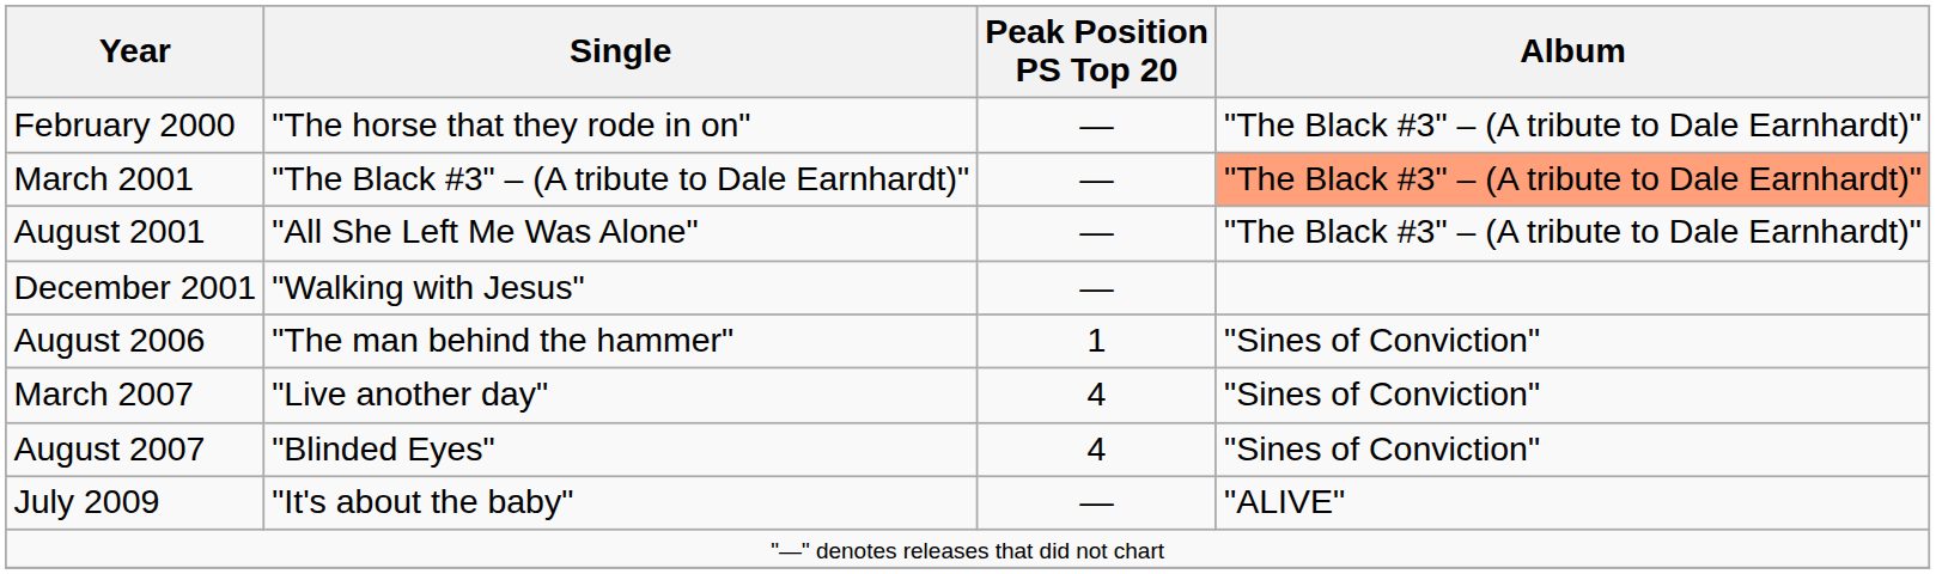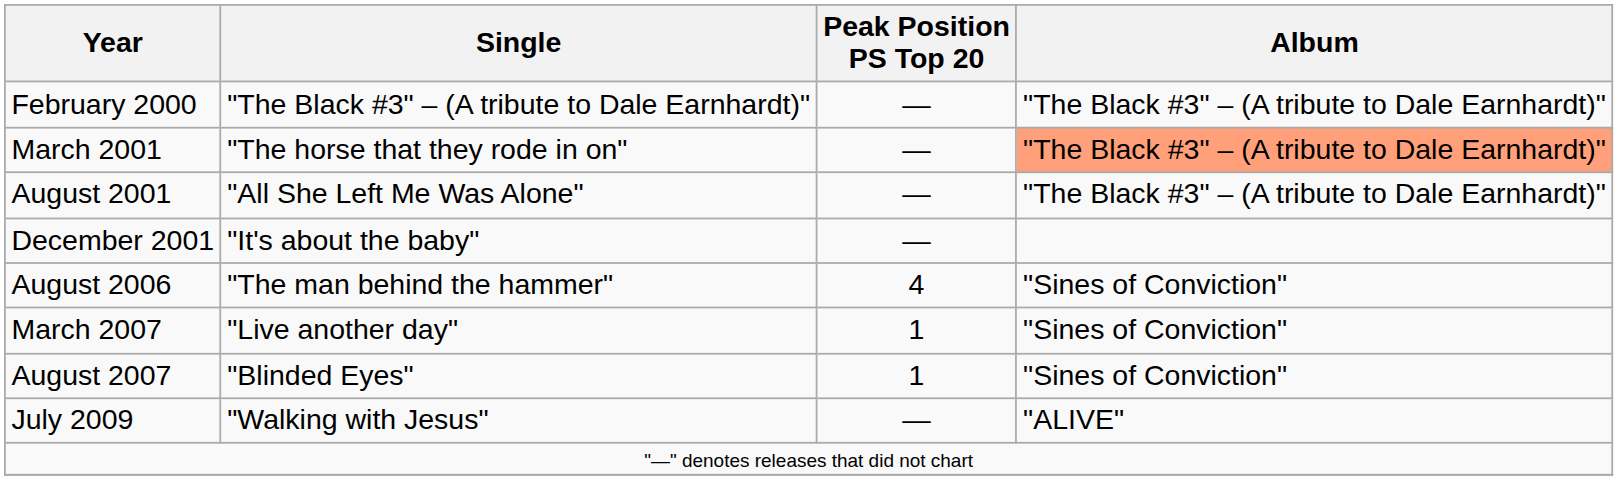 <table class="wikitable">
 <tr>
 <th>Year</th>
 <th>Single</th>
 <th>Peak Position<br>PS Top 20</th>
 <th>Album</th>
 </tr>
 <tr>
 <td>February 2000</td>
-<td>"The horse that they rode in on"</td>
+<td>"The Black #3" – (A tribute to Dale Earnhardt)"</td>
 <td align="CENTER">—</td>
 <td>"The Black #3" – (A tribute to Dale Earnhardt)"</td>
 </tr>
 <tr>
 <td>March 2001</td>
-<td>"The Black #3" – (A tribute to Dale Earnhardt)"</td>
+<td>"The horse that they rode in on"</td>
 <td align="CENTER">—</td>
 <td style="background: lightsalmon;">"The Black #3" – (A tribute to Dale Earnhardt)"</td>
 </tr>
 <tr>
 <td>August 2001</td>
 <td>"All She Left Me Was Alone"</td>
 <td align="CENTER">—</td>
 <td>"The Black #3" – (A tribute to Dale Earnhardt)"</td>
 </tr>
 <tr>
 <td>December 2001</td>
-<td>"Walking with Jesus"</td>
+<td>"It's about the baby"</td>
 <td align="CENTER">—</td>
 <td></td>
 </tr>
 <tr>
 <td>August 2006</td>
 <td>"The man behind the hammer"</td>
-<td align="CENTER">1</td>
+<td align="CENTER">4</td>
 <td>"Sines of Conviction"</td>
 </tr>
 <tr>
 <td>March 2007</td>
 <td>"Live another day"</td>
-<td align="CENTER">4</td>
+<td align="CENTER">1</td>
 <td>"Sines of Conviction"</td>
 </tr>
 <tr>
 <td>August 2007</td>
 <td>"Blinded Eyes"</td>
-<td align="CENTER">4</td>
+<td align="CENTER">1</td>
 <td>"Sines of Conviction"</td>
 </tr>
 <tr>
 <td>July 2009</td>
-<td>"It's about the baby"</td>
+<td>"Walking with Jesus"</td>
 <td align="CENTER">—</td>
 <td>"ALIVE"</td>
 </tr>
 <tr>
 <td align="CENTER" colspan="4" style="font-size:8pt">"—" denotes releases that did not chart</td>
 </tr>
 <tr>
 </tr>
 </table>
